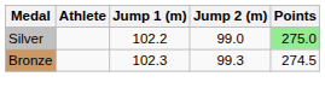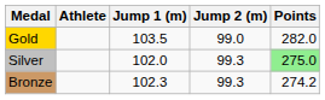 <table class="wikitable">
 <tr>
 <th>Medal</th>
 <th>Athlete</th>
 <th>Jump 1 (m)</th>
 <th>Jump 2 (m)</th>
 <th>Points</th>
 </tr>
 <tr>
+<td style="background:gold;">Gold</td>
+<td></td>
+<td align=center>103.5</td>
+<td align=center>99.0</td>
+<td align=right>282.0</td>
+</tr>
+<tr>
 <td style="background:silver;">Silver</td>
 <td></td>
-<td align=center>102.2</td>
-<td align=center>99.0</td>
+<td align=center>102.0</td>
+<td align=center>99.3</td>
 <td align=right style="background: lightgreen;">275.0</td>
 </tr>
 <tr>
 <td style="background:#c96;">Bronze</td>
 <td></td>
 <td align=center>102.3</td>
 <td align=center>99.3</td>
-<td align=right>274.5</td>
+<td align=right>274.2</td>
 </tr>
 </table>
